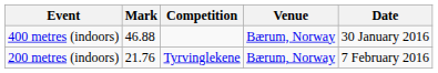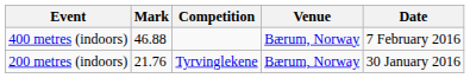 <table class=wikitable>
 <tr>
 <th>Event</th>
 <th>Mark</th>
 <th>Competition</th>
 <th>Venue</th>
 <th>Date</th>
 </tr>
 <tr>
 <td><a href='#'>400 metres</a> (indoors)</td>
 <td>46.88 </td>
 <td></td>
 <td><a href='#'>Bærum, Norway</a></td>
-<td>30 January 2016</td>
+<td>7 February 2016</td>
 </tr>
 <tr>
 <td><a href='#'>200 metres</a> (indoors)</td>
 <td>21.76</td>
 <td><a href='#'>Tyrvinglekene</a></td>
 <td><a href='#'>Bærum, Norway</a></td>
-<td>7 February 2016</td>
+<td>30 January 2016</td>
 </tr>
 </table>
